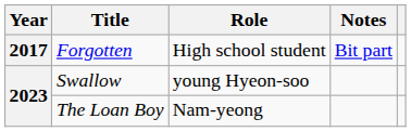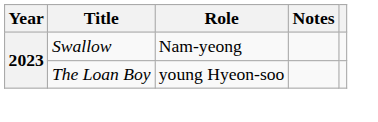 <table class="wikitable sortable plainrowheaders">
 <tr>
 <th scope="col">Year</th>
 <th scope="col">Title</th>
 <th scope="col">Role</th>
 <th scope="col">Notes</th>
 <th scope="col" class="unsortable"></th>
 </tr>
 <tr>
-<th scope="row">2017</th>
-<td><em><a href='#'>Forgotten</a></em></td>
-<td>High school student</td>
-<td><a href='#'>Bit part</a></td>
-<td></td>
-</tr>
-<tr>
 <th rowspan="2" scope="row">2023</th>
 <td><em>Swallow</em></td>
-<td>young Hyeon-soo</td>
+<td>Nam-yeong</td>
 <td></td>
 <td></td>
 </tr>
 <tr>
 <td><em>The Loan Boy</em></td>
-<td>Nam-yeong</td>
+<td>young Hyeon-soo</td>
 <td></td>
 <td></td>
 </tr>
 </table>
